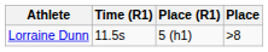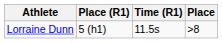 <table class="wikitable">
 <tr>
 <th>Athlete</th>
+<th>Place (R1)</th>
 <th>Time (R1)</th>
-<th>Place (R1)</th>
 <th>Place</th>
 </tr>
 <tr>
 <td><a href='#'>Lorraine Dunn</a></td>
+<td>5 (h1)</td>
 <td>11.5s</td>
-<td>5 (h1)</td>
 <td>>8</td>
 </tr>
 </table>
